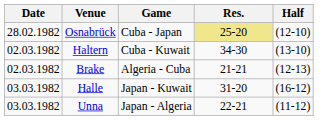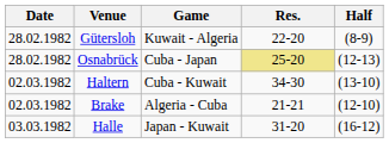 <table class="wikitable" style="text-align:center;">
 <tr>
 <th width="45px">Date</th>
 <th>Venue</th>
 <th>Game</th>
 <th width="100px">Res.</th>
 <th>Half</th>
 </tr>
 <tr>
 <td>28.02.1982</td>
+<td><a href='#'>Gütersloh</a></td>
+<td align="left">Kuwait - Algeria</td>
+<td>22-20</td>
+<td>(8-9)</td>
+</tr>
+<tr>
+<td>28.02.1982</td>
 <td><a href='#'>Osnabrück</a></td>
 <td align="left">Cuba - Japan</td>
 <td style="background: khaki;">25-20</td>
-<td>(12-10)</td>
+<td>(12-13)</td>
 </tr>
 <tr>
 <td>02.03.1982</td>
 <td><a href='#'>Haltern</a></td>
 <td align="left">Cuba - Kuwait</td>
 <td>34-30</td>
 <td>(13-10)</td>
 </tr>
 <tr>
 <td>02.03.1982</td>
 <td><a href='#'>Brake</a></td>
 <td align="left">Algeria - Cuba</td>
 <td>21-21</td>
-<td>(12-13)</td>
+<td>(12-10)</td>
 </tr>
 <tr>
 <td>03.03.1982</td>
 <td><a href='#'>Halle</a></td>
 <td align="left">Japan - Kuwait</td>
 <td>31-20</td>
 <td>(16-12)</td>
 </tr>
-<tr>
-<td>03.03.1982</td>
-<td><a href='#'>Unna</a></td>
-<td align="left">Japan - Algeria</td>
-<td>22-21</td>
-<td>(11-12)</td>
-</tr>
 </table>
